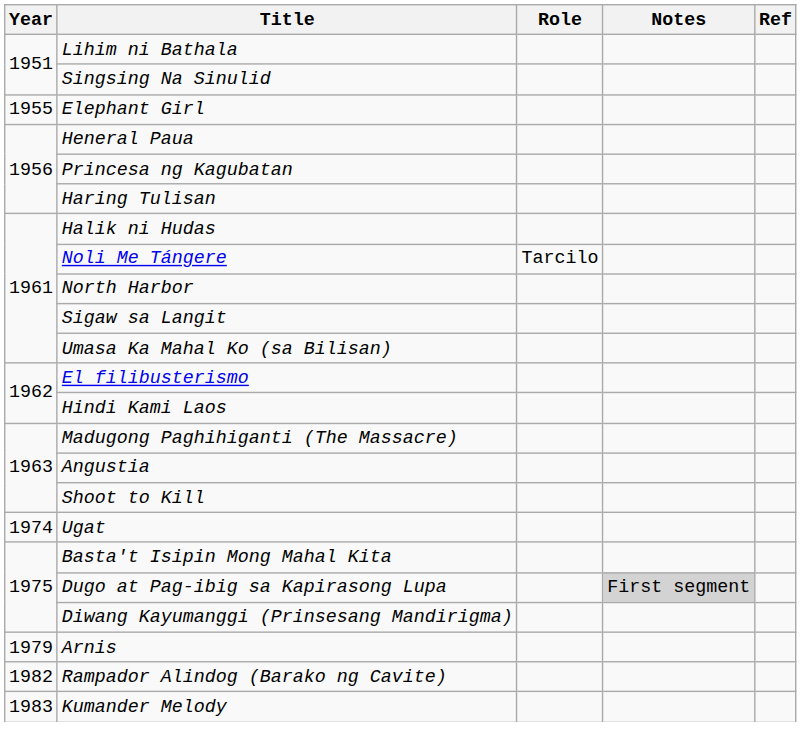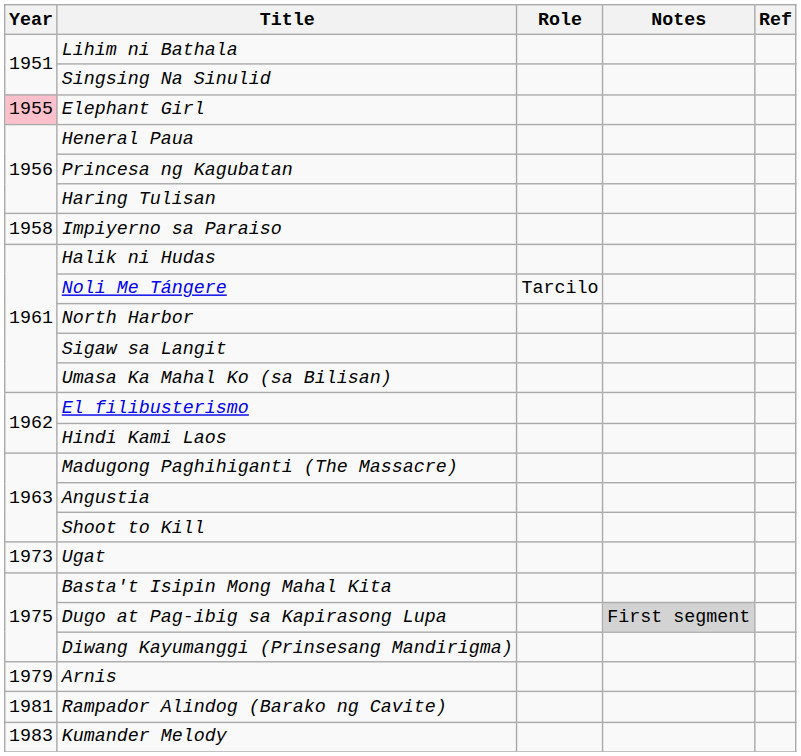 <table class="wikitable sortable" style="margin-right: 0;">
 <tr>
 <th>Year</th>
 <th>Title</th>
 <th class=unsortable>Role</th>
 <th class=unsortable>Notes</th>
 <th class=unsortable>Ref</th>
 </tr>
 <tr>
 <td rowspan="2">1951</td>
 <td><em>Lihim ni Bathala</em></td>
 <td></td>
 <td></td>
 <td></td>
 </tr>
 <tr>
 <td><em>Singsing Na Sinulid</em></td>
 <td></td>
 <td></td>
 <td></td>
 </tr>
 <tr>
-<td>1955</td>
+<td style="background: pink;">1955</td>
 <td><em>Elephant Girl</em></td>
 <td></td>
 <td></td>
 <td></td>
 </tr>
 <tr>
 <td rowspan="3">1956</td>
 <td><em>Heneral Paua</em></td>
 <td></td>
 <td></td>
 <td></td>
 </tr>
 <tr>
 <td><em>Princesa ng Kagubatan</em></td>
 <td></td>
 <td></td>
 <td></td>
 </tr>
 <tr>
 <td><em>Haring Tulisan</em></td>
+<td></td>
+<td></td>
+<td></td>
+</tr>
+<tr>
+<td>1958</td>
+<td><em>Impiyerno sa Paraiso</em></td>
 <td></td>
 <td></td>
 <td></td>
 </tr>
 <tr>
 <td rowspan="5">1961</td>
 <td><em>Halik ni Hudas</em></td>
 <td></td>
 <td></td>
 <td></td>
 </tr>
 <tr>
 <td><em><a href='#'>Noli Me Tángere</a></em></td>
 <td>Tarcilo</td>
 <td></td>
 <td></td>
 </tr>
 <tr>
 <td><em>North Harbor</em></td>
 <td></td>
 <td></td>
 <td></td>
 </tr>
 <tr>
 <td><em>Sigaw sa Langit</em></td>
 <td></td>
 <td></td>
 <td></td>
 </tr>
 <tr>
 <td><em>Umasa Ka Mahal Ko (sa Bilisan)</em></td>
 <td></td>
 <td></td>
 <td></td>
 </tr>
 <tr>
 <td rowspan="2">1962</td>
 <td><em><a href='#'>El filibusterismo</a></em></td>
 <td></td>
 <td></td>
 <td></td>
 </tr>
 <tr>
 <td><em>Hindi Kami Laos</em></td>
 <td></td>
 <td></td>
 <td></td>
 </tr>
 <tr>
 <td rowspan="3">1963</td>
 <td><em>Madugong Paghihiganti (The Massacre)</em></td>
 <td></td>
 <td></td>
 <td></td>
 </tr>
 <tr>
 <td><em>Angustia</em></td>
 <td></td>
 <td></td>
 <td></td>
 </tr>
 <tr>
 <td><em>Shoot to Kill</em></td>
 <td></td>
 <td></td>
 <td></td>
 </tr>
 <tr>
-<td>1974</td>
+<td>1973</td>
 <td><em>Ugat</em></td>
 <td></td>
 <td></td>
 <td></td>
 </tr>
 <tr>
 <td rowspan="3">1975</td>
 <td><em>Basta't Isipin Mong Mahal Kita</em></td>
 <td></td>
 <td></td>
 <td></td>
 </tr>
 <tr>
 <td><em>Dugo at Pag-ibig sa Kapirasong Lupa</em></td>
 <td></td>
 <td style="background: lightgrey;">First segment</td>
 <td></td>
 </tr>
 <tr>
 <td><em>Diwang Kayumanggi (Prinsesang Mandirigma)</em></td>
 <td></td>
 <td></td>
 <td></td>
 </tr>
 <tr>
 <td>1979</td>
 <td><em>Arnis</em></td>
 <td></td>
 <td></td>
 <td></td>
 </tr>
 <tr>
-<td>1982</td>
+<td>1981</td>
 <td><em>Rampador Alindog (Barako ng Cavite)</em></td>
 <td></td>
 <td></td>
 <td></td>
 </tr>
 <tr>
 <td>1983</td>
 <td><em>Kumander Melody</em></td>
 <td></td>
 <td></td>
 <td></td>
 </tr>
 </table>
